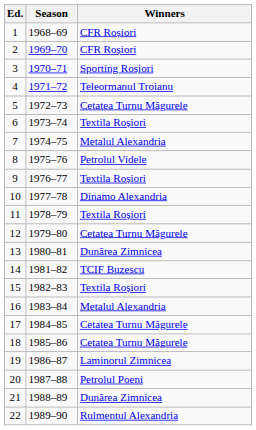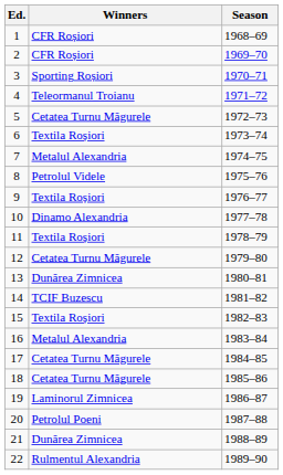 <table class="wikitable" style="font-size:90%">
 <tr>
 <th><abbr>Ed.</abbr></th>
+<th width="220">Winners</th>
 <th width="60">Season</th>
-<th width="220">Winners</th>
 </tr>
 <tr>
 <td align=center>1</td>
+<td><a href='#'>CFR Roșiori</a></td>
 <td>1968–69</td>
-<td><a href='#'>CFR Roșiori</a></td>
 </tr>
 <tr>
 <td align=center>2</td>
+<td><a href='#'>CFR Roșiori</a></td>
 <td><a href='#'>1969–70</a></td>
-<td><a href='#'>CFR Roșiori</a></td>
 </tr>
 <tr>
 <td align=center>3</td>
+<td><a href='#'>Sporting Roșiori</a></td>
 <td><a href='#'>1970–71</a></td>
-<td><a href='#'>Sporting Roșiori</a></td>
 </tr>
 <tr>
 <td align=center>4</td>
+<td><a href='#'>Teleormanul Troianu</a></td>
 <td><a href='#'>1971–72</a></td>
-<td><a href='#'>Teleormanul Troianu</a></td>
 </tr>
 <tr>
 <td align=center>5</td>
+<td><a href='#'>Cetatea Turnu Măgurele</a></td>
 <td>1972–73</td>
-<td><a href='#'>Cetatea Turnu Măgurele</a></td>
 </tr>
 <tr>
 <td align=center>6</td>
+<td><a href='#'>Textila Roșiori</a></td>
 <td>1973–74</td>
-<td><a href='#'>Textila Roșiori</a></td>
 </tr>
 <tr>
 <td align=center>7</td>
+<td><a href='#'>Metalul Alexandria</a></td>
 <td>1974–75</td>
-<td><a href='#'>Metalul Alexandria</a></td>
 </tr>
 <tr>
 <td align=center>8</td>
+<td><a href='#'>Petrolul Videle</a></td>
 <td>1975–76</td>
-<td><a href='#'>Petrolul Videle</a></td>
 </tr>
 <tr>
 <td align=center>9</td>
+<td><a href='#'>Textila Roșiori</a></td>
 <td>1976–77</td>
-<td><a href='#'>Textila Roșiori</a></td>
 </tr>
 <tr>
 <td align=center>10</td>
+<td><a href='#'>Dinamo Alexandria</a></td>
 <td>1977–78</td>
-<td><a href='#'>Dinamo Alexandria</a></td>
 </tr>
 <tr>
 <td align=center>11</td>
+<td><a href='#'>Textila Roșiori</a></td>
 <td>1978–79</td>
-<td><a href='#'>Textila Roșiori</a></td>
 </tr>
 <tr>
 <td align=center>12</td>
+<td><a href='#'>Cetatea Turnu Măgurele</a></td>
 <td>1979–80</td>
-<td><a href='#'>Cetatea Turnu Măgurele</a></td>
 </tr>
 <tr>
 <td align=center>13</td>
+<td><a href='#'>Dunărea Zimnicea</a></td>
 <td>1980–81</td>
-<td><a href='#'>Dunărea Zimnicea</a></td>
 </tr>
 <tr>
 <td align=center>14</td>
+<td><a href='#'>TCIF Buzescu</a></td>
 <td>1981–82</td>
-<td><a href='#'>TCIF Buzescu</a></td>
 </tr>
 <tr>
 <td align=center>15</td>
+<td><a href='#'>Textila Roșiori</a></td>
 <td>1982–83</td>
-<td><a href='#'>Textila Roșiori</a></td>
 </tr>
 <tr>
 <td align=center>16</td>
+<td><a href='#'>Metalul Alexandria</a></td>
 <td>1983–84</td>
-<td><a href='#'>Metalul Alexandria</a></td>
 </tr>
 <tr>
 <td align=center>17</td>
+<td><a href='#'>Cetatea Turnu Măgurele</a></td>
 <td>1984–85</td>
-<td><a href='#'>Cetatea Turnu Măgurele</a></td>
 </tr>
 <tr>
 <td align=center>18</td>
+<td><a href='#'>Cetatea Turnu Măgurele</a></td>
 <td>1985–86</td>
-<td><a href='#'>Cetatea Turnu Măgurele</a></td>
 </tr>
 <tr>
 <td align=center>19</td>
+<td><a href='#'>Laminorul Zimnicea</a></td>
 <td>1986–87</td>
-<td><a href='#'>Laminorul Zimnicea</a></td>
 </tr>
 <tr>
 <td align=center>20</td>
+<td><a href='#'>Petrolul Poeni</a></td>
 <td>1987–88</td>
-<td><a href='#'>Petrolul Poeni</a></td>
 </tr>
 <tr>
 <td align=center>21</td>
+<td><a href='#'>Dunărea Zimnicea</a></td>
 <td>1988–89</td>
-<td><a href='#'>Dunărea Zimnicea</a></td>
 </tr>
 <tr>
 <td align=center>22</td>
+<td><a href='#'>Rulmentul Alexandria</a></td>
 <td>1989–90</td>
-<td><a href='#'>Rulmentul Alexandria</a></td>
 </tr>
 </table>
